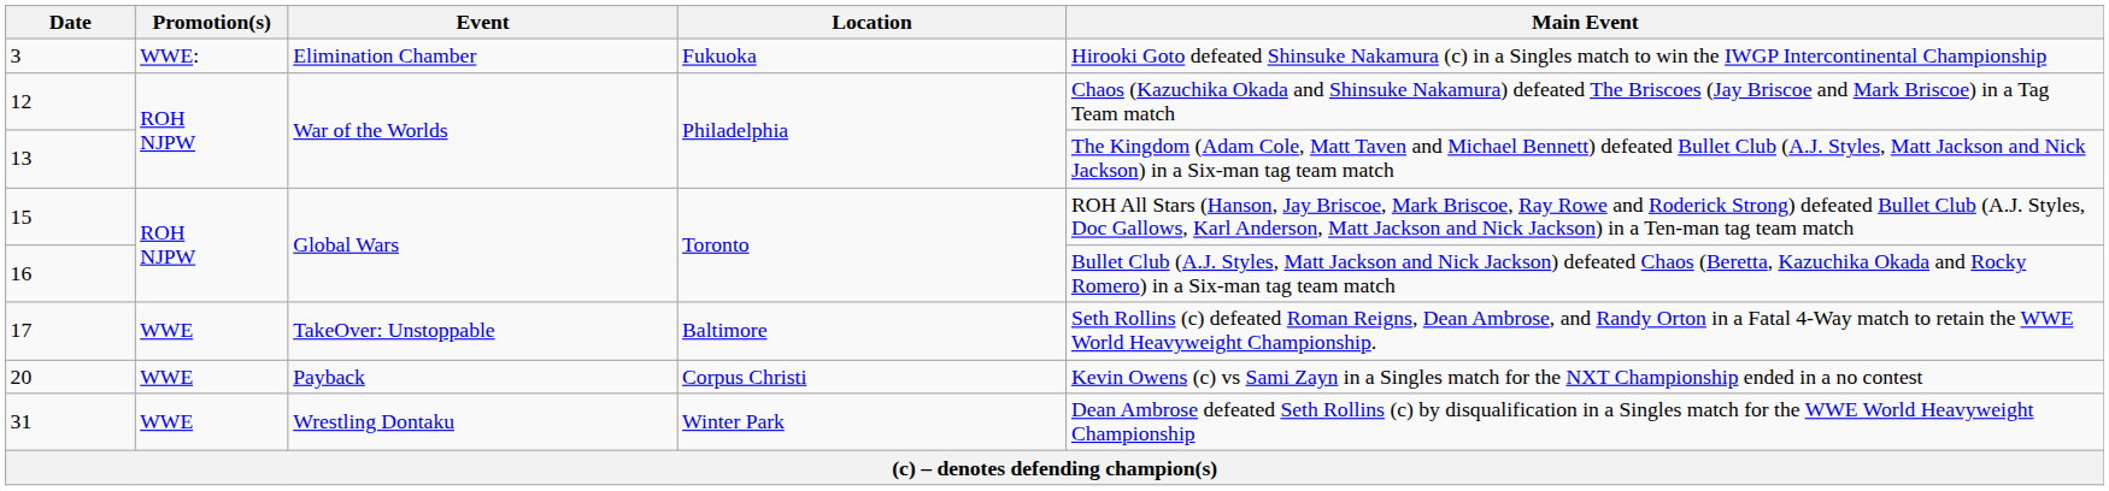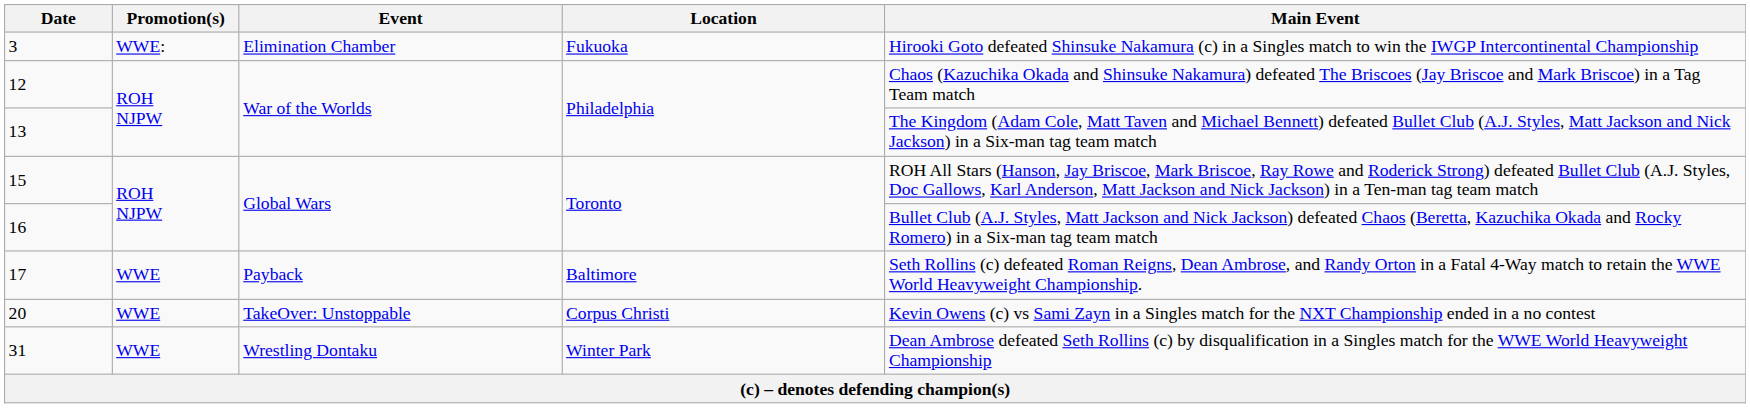 <table class="wikitable" style="width:100%;">
 <tr>
 <th width=5%>Date</th>
 <th width=5%>Promotion(s)</th>
 <th width=15%>Event</th>
 <th width=15%>Location</th>
 <th width=40%>Main Event</th>
 </tr>
 <tr>
 <td>3</td>
 <td><a href='#'>WWE</a>:<br></td>
 <td><a href='#'>Elimination Chamber</a></td>
 <td><a href='#'>Fukuoka</a></td>
 <td><a href='#'>Hirooki Goto</a> defeated <a href='#'>Shinsuke Nakamura</a> (c) in a Singles match to win the <a href='#'>IWGP Intercontinental Championship</a></td>
 </tr>
 <tr>
 <td>12</td>
 <td rowspan=2><a href='#'>ROH</a><br> <a href='#'>NJPW</a></td>
 <td rowspan=2><a href='#'>War of the Worlds</a></td>
 <td rowspan=2><a href='#'>Philadelphia</a></td>
 <td><a href='#'>Chaos</a> (<a href='#'>Kazuchika Okada</a> and <a href='#'>Shinsuke Nakamura</a>) defeated <a href='#'>The Briscoes</a> (<a href='#'>Jay Briscoe</a> and <a href='#'>Mark Briscoe</a>) in a Tag Team match</td>
 </tr>
 <tr>
 <td>13</td>
 <td><a href='#'>The Kingdom</a> (<a href='#'>Adam Cole</a>, <a href='#'>Matt Taven</a> and <a href='#'>Michael Bennett</a>) defeated <a href='#'>Bullet Club</a> (<a href='#'>A.J. Styles</a>, <a href='#'>Matt Jackson and Nick Jackson</a>) in a Six-man tag team match</td>
 </tr>
 <tr>
 <td>15</td>
 <td rowspan=2><a href='#'>ROH</a><br><a href='#'>NJPW</a></td>
 <td rowspan=2><a href='#'>Global Wars</a></td>
 <td rowspan=2><a href='#'>Toronto</a></td>
 <td>ROH All Stars (<a href='#'>Hanson</a>, <a href='#'>Jay Briscoe</a>, <a href='#'>Mark Briscoe</a>, <a href='#'>Ray Rowe</a> and <a href='#'>Roderick Strong</a>) defeated <a href='#'>Bullet Club</a> (A.J. Styles, <a href='#'>Doc Gallows</a>, <a href='#'>Karl Anderson</a>, <a href='#'>Matt Jackson and Nick Jackson</a>) in a Ten-man tag team match</td>
 </tr>
 <tr>
 <td>16</td>
 <td><a href='#'>Bullet Club</a> (<a href='#'>A.J. Styles</a>, <a href='#'>Matt Jackson and Nick Jackson</a>) defeated <a href='#'>Chaos</a> (<a href='#'>Beretta</a>, <a href='#'>Kazuchika Okada</a> and <a href='#'>Rocky Romero</a>) in a Six-man tag team match</td>
 </tr>
 <tr>
 <td>17</td>
 <td><a href='#'>WWE</a></td>
-<td><a href='#'>TakeOver: Unstoppable</a></td>
+<td><a href='#'>Payback</a></td>
 <td><a href='#'>Baltimore</a></td>
 <td><a href='#'>Seth Rollins</a> (c) defeated <a href='#'>Roman Reigns</a>, <a href='#'>Dean Ambrose</a>, and <a href='#'>Randy Orton</a> in a Fatal 4-Way match to retain the <a href='#'>WWE World Heavyweight Championship</a>.<br></td>
 </tr>
 <tr>
 <td>20</td>
 <td><a href='#'>WWE</a></td>
-<td><a href='#'>Payback</a></td>
+<td><a href='#'>TakeOver: Unstoppable</a></td>
 <td><a href='#'>Corpus Christi</a></td>
 <td><a href='#'>Kevin Owens</a> (c) vs <a href='#'>Sami Zayn</a> in a Singles match for the <a href='#'>NXT Championship</a> ended in a no contest</td>
 </tr>
 <tr>
 <td>31</td>
 <td><a href='#'>WWE</a></td>
 <td><a href='#'>Wrestling Dontaku</a></td>
 <td><a href='#'>Winter Park</a></td>
 <td><a href='#'>Dean Ambrose</a> defeated <a href='#'>Seth Rollins</a> (c) by disqualification in a Singles match for the <a href='#'>WWE World Heavyweight Championship</a></td>
 </tr>
 <tr>
 <th colspan="6">(c) – denotes defending champion(s)</th>
 </tr>
 </table>
